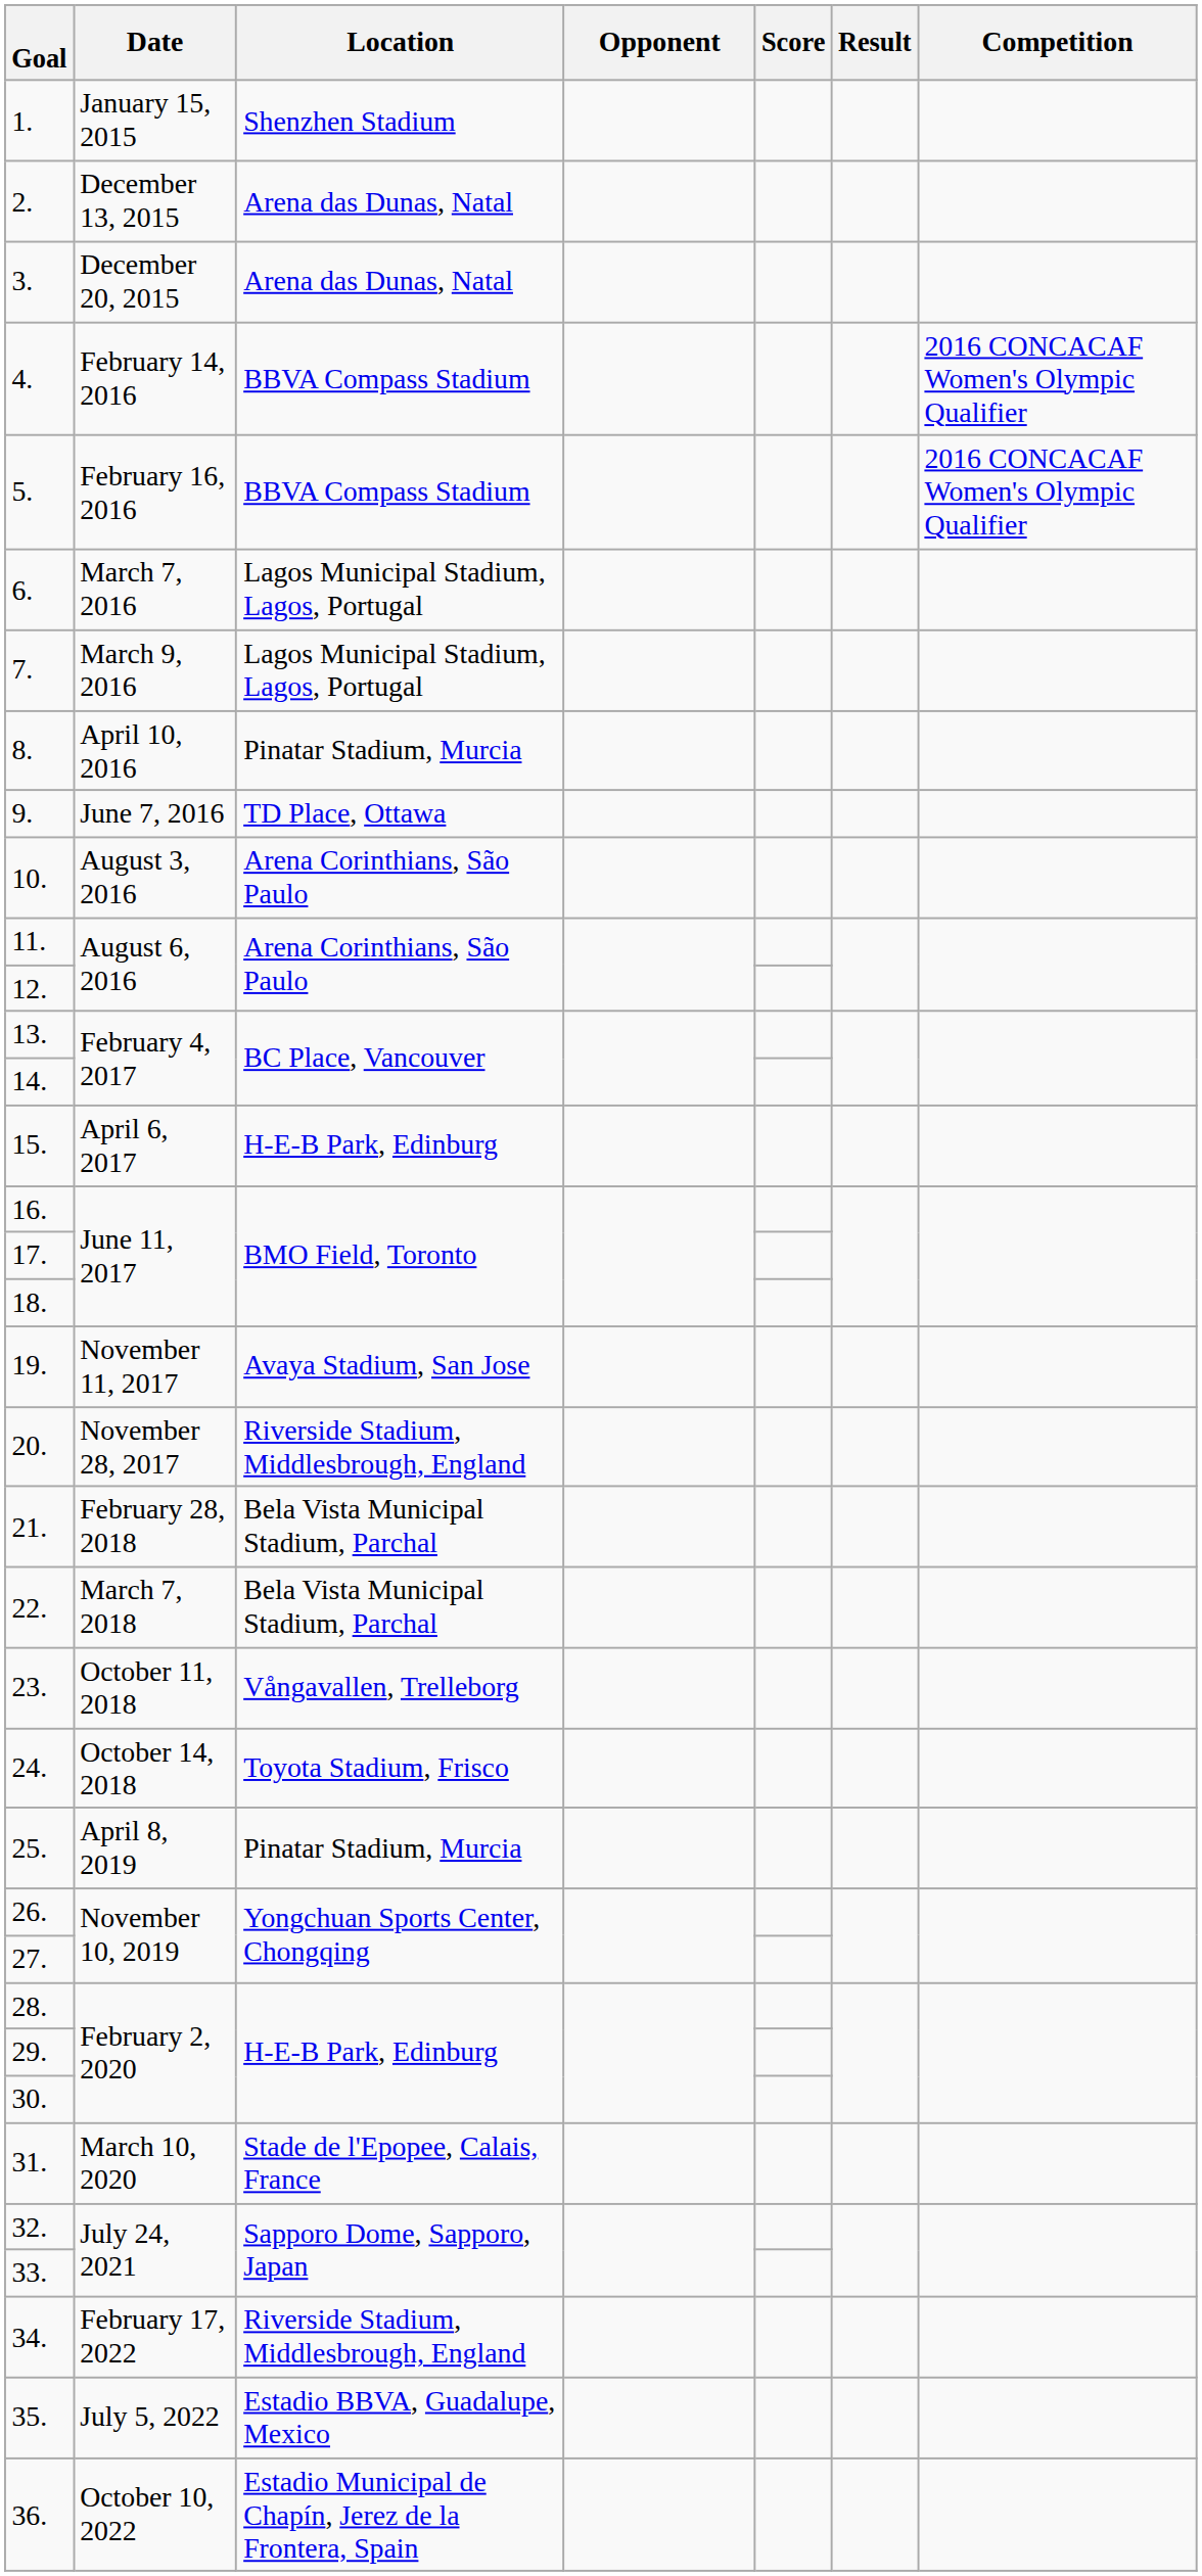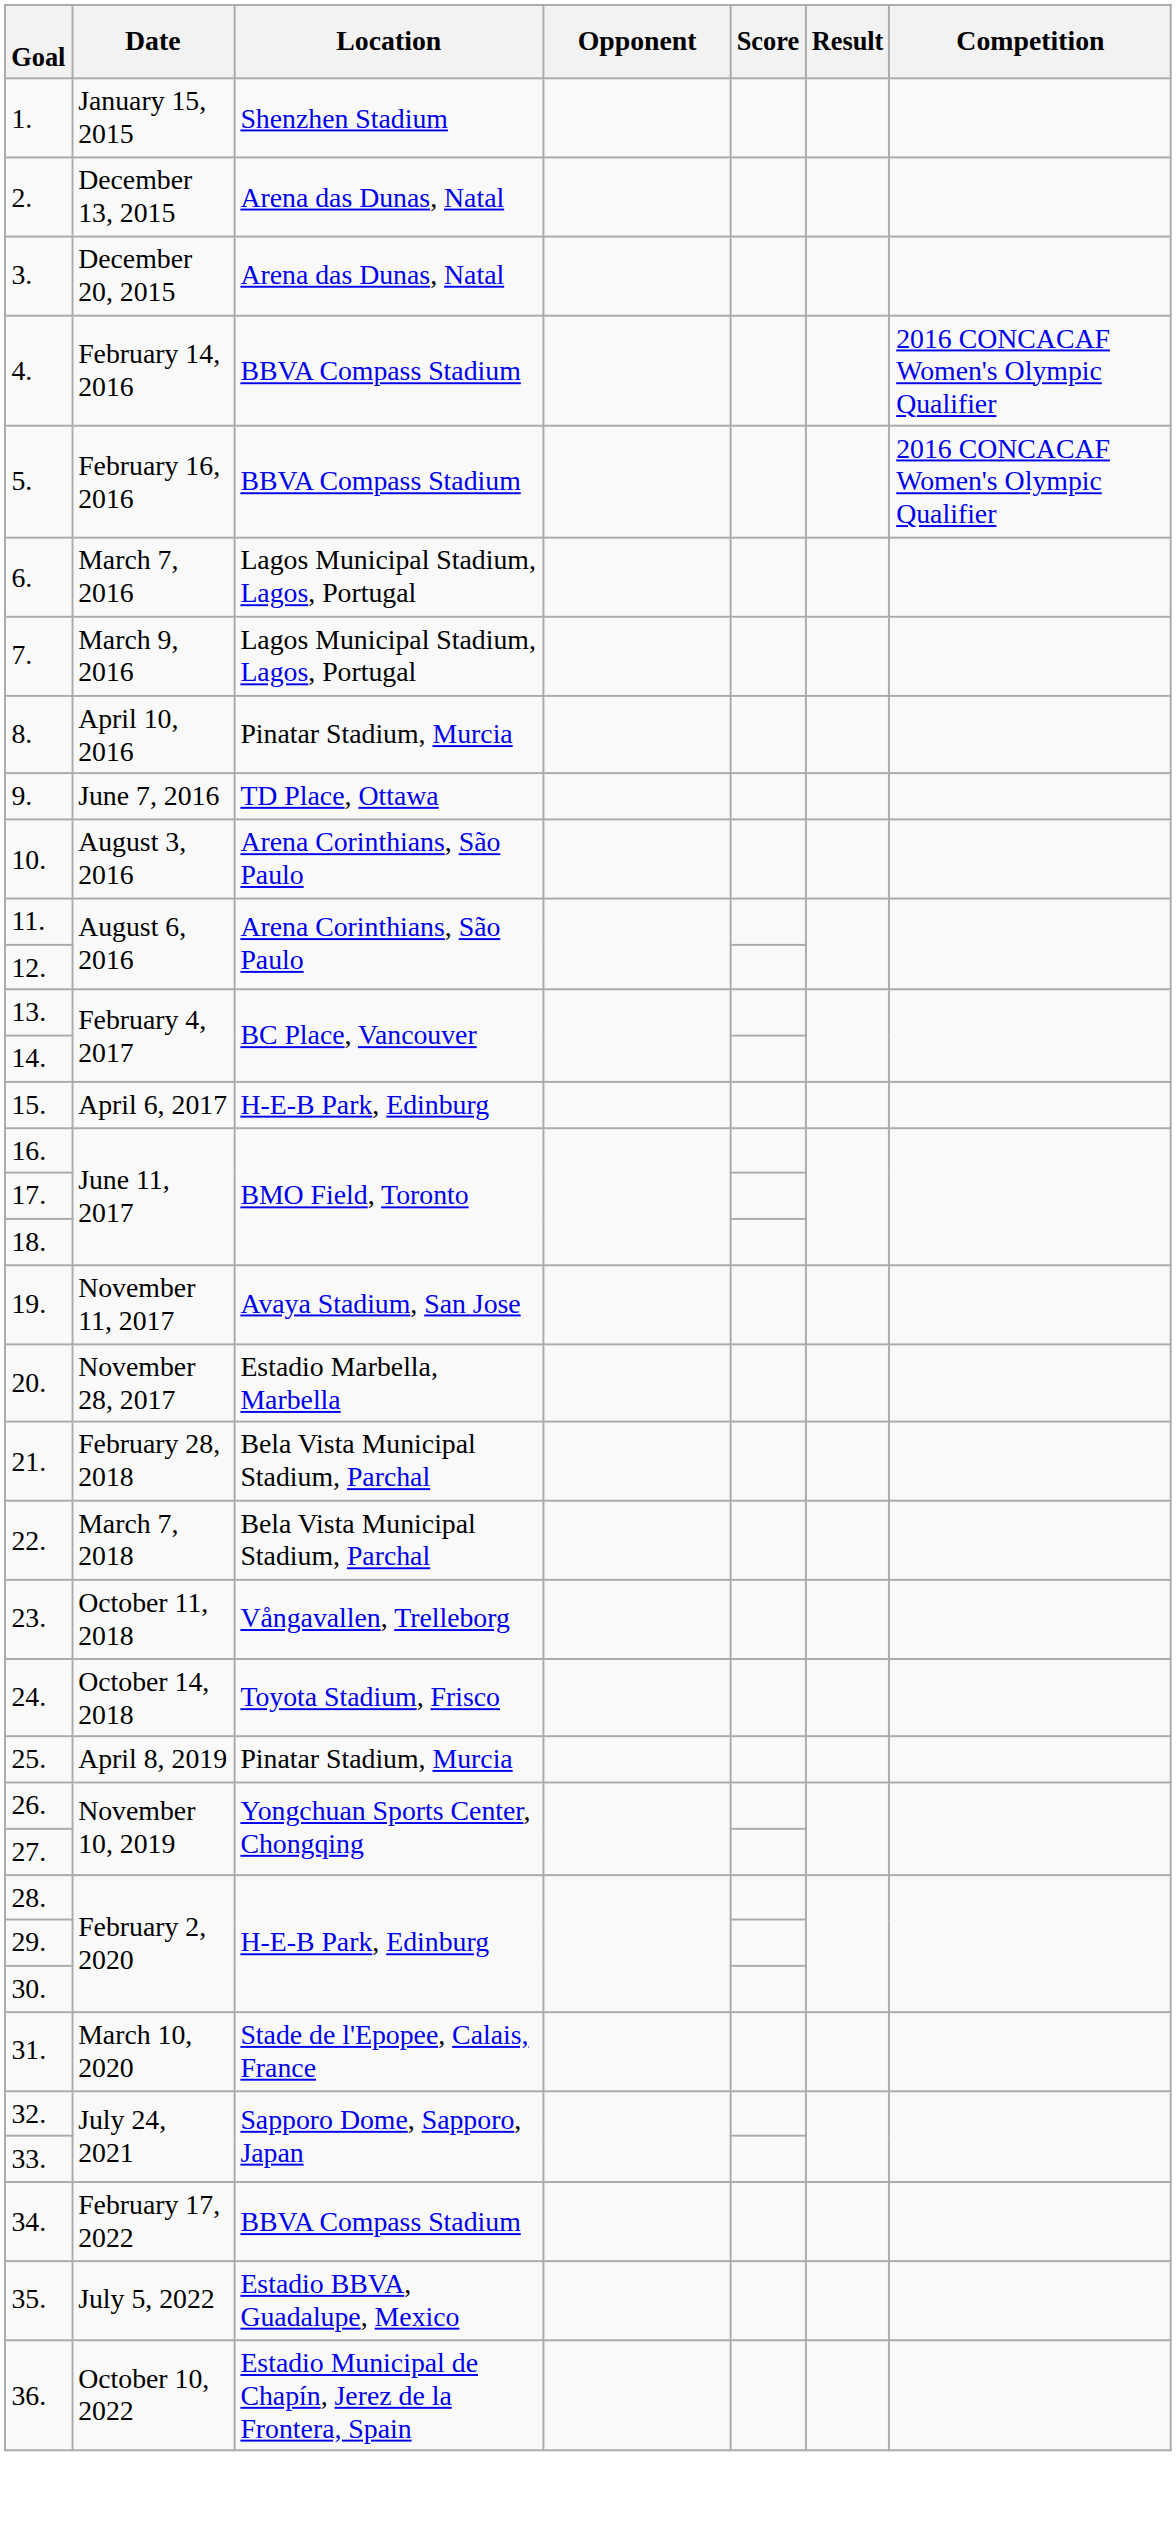 <table class="wikitable collapsible sortable" style="font-size:90%" width=97%>
 <tr>
 <th style="font-size:95%;" data-sort-type=number><br>Goal</th>
 <th align=center>Date</th>
 <th>Location</th>
 <th width=90>Opponent</th>
 <th data-sort-type="number" style="font-size:95%">Score</th>
 <th data-sort-type="number" style="font-size:95%">Result</th>
 <th>Competition</th>
 </tr>
 <tr>
 <td>1.</td>
 <td>January 15, 2015 </td>
 <td><a href='#'>Shenzhen Stadium</a></td>
 <td></td>
 <td></td>
 <td></td>
 <td></td>
 </tr>
 <tr>
 <td>2.</td>
 <td>December 13, 2015</td>
 <td><a href='#'>Arena das Dunas</a>, <a href='#'>Natal</a></td>
 <td></td>
 <td></td>
 <td></td>
 <td></td>
 </tr>
 <tr>
 <td>3.</td>
 <td>December 20, 2015</td>
 <td><a href='#'>Arena das Dunas</a>, <a href='#'>Natal</a></td>
 <td></td>
 <td></td>
 <td></td>
 <td></td>
 </tr>
 <tr>
 <td>4.</td>
 <td>February 14, 2016</td>
 <td><a href='#'>BBVA Compass Stadium</a></td>
 <td></td>
 <td align=center></td>
 <td align=center></td>
 <td><a href='#'>2016 CONCACAF Women's Olympic Qualifier</a></td>
 </tr>
 <tr>
 <td>5.</td>
 <td>February 16, 2016</td>
 <td><a href='#'>BBVA Compass Stadium</a></td>
 <td></td>
 <td align=center></td>
 <td align=center></td>
 <td><a href='#'>2016 CONCACAF Women's Olympic Qualifier</a></td>
 </tr>
 <tr>
 <td>6.</td>
 <td>March 7, 2016</td>
 <td>Lagos Municipal Stadium, <a href='#'>Lagos</a>, Portugal</td>
 <td></td>
 <td></td>
 <td></td>
 <td></td>
 </tr>
 <tr>
 <td>7.</td>
 <td>March 9, 2016</td>
 <td>Lagos Municipal Stadium, <a href='#'>Lagos</a>, Portugal</td>
 <td></td>
 <td></td>
 <td></td>
 <td></td>
 </tr>
 <tr>
 <td>8.</td>
 <td>April 10, 2016</td>
 <td>Pinatar Stadium, <a href='#'>Murcia</a></td>
 <td></td>
 <td></td>
 <td></td>
 <td></td>
 </tr>
 <tr>
 <td>9.</td>
 <td>June 7, 2016</td>
 <td><a href='#'>TD Place</a>, <a href='#'>Ottawa</a></td>
 <td></td>
 <td></td>
 <td></td>
 <td></td>
 </tr>
 <tr>
 <td>10.</td>
 <td>August 3, 2016</td>
 <td><a href='#'>Arena Corinthians</a>, <a href='#'>São Paulo</a></td>
 <td></td>
 <td></td>
 <td></td>
 <td></td>
 </tr>
 <tr>
 <td>11.</td>
 <td rowspan="2">August 6, 2016</td>
 <td rowspan="2"><a href='#'>Arena Corinthians</a>, <a href='#'>São Paulo</a></td>
 <td rowspan="2"></td>
 <td align=center></td>
 <td rowspan=2 align=center></td>
 <td rowspan="2" ></td>
 </tr>
 <tr>
 <td>12.</td>
 <td align=center></td>
 </tr>
 <tr>
 <td>13.</td>
 <td rowspan="2">February 4, 2017</td>
 <td rowspan="2"><a href='#'>BC Place</a>, <a href='#'>Vancouver</a></td>
 <td rowspan="2"></td>
 <td align=center></td>
 <td rowspan=2 align=center></td>
 <td rowspan="2" ></td>
 </tr>
 <tr>
 <td>14.</td>
 <td align=center></td>
 </tr>
 <tr>
 <td>15.</td>
 <td>April 6, 2017</td>
 <td><a href='#'>H-E-B Park</a>, <a href='#'>Edinburg</a></td>
 <td></td>
 <td></td>
 <td></td>
 <td></td>
 </tr>
 <tr>
 <td>16.</td>
 <td rowspan="3">June 11, 2017</td>
 <td rowspan="3"><a href='#'>BMO Field</a>, <a href='#'>Toronto</a></td>
 <td rowspan="3"></td>
 <td align=center></td>
 <td rowspan=3 align=center></td>
 <td rowspan="3" ></td>
 </tr>
 <tr>
 <td>17.</td>
 <td align=center></td>
 </tr>
 <tr>
 <td>18.</td>
 <td align=center></td>
 </tr>
 <tr>
 <td>19.</td>
 <td>November 11, 2017</td>
 <td><a href='#'>Avaya Stadium</a>, <a href='#'>San Jose</a></td>
 <td></td>
 <td></td>
 <td></td>
 <td></td>
 </tr>
 <tr>
 <td>20.</td>
 <td>November 28, 2017</td>
-<td><a href='#'>Riverside Stadium</a>, <a href='#'>Middlesbrough, England</a></td>
+<td>Estadio Marbella, <a href='#'>Marbella</a></td>
 <td></td>
 <td></td>
 <td></td>
 <td></td>
 </tr>
 <tr>
 <td>21.</td>
 <td>February 28, 2018</td>
 <td>Bela Vista Municipal Stadium, <a href='#'>Parchal</a></td>
 <td></td>
 <td></td>
 <td></td>
 <td></td>
 </tr>
 <tr>
 <td>22.</td>
 <td>March 7, 2018</td>
 <td>Bela Vista Municipal Stadium, <a href='#'>Parchal</a></td>
 <td></td>
 <td></td>
 <td></td>
 <td></td>
 </tr>
 <tr>
 <td>23.</td>
 <td>October 11, 2018</td>
 <td><a href='#'>Vångavallen</a>, <a href='#'>Trelleborg</a></td>
 <td></td>
 <td></td>
 <td></td>
 <td></td>
 </tr>
 <tr>
 <td>24.</td>
 <td>October 14, 2018</td>
 <td><a href='#'>Toyota Stadium</a>, <a href='#'>Frisco</a></td>
 <td></td>
 <td></td>
 <td></td>
 <td></td>
 </tr>
 <tr>
 <td>25.</td>
 <td>April 8, 2019</td>
 <td>Pinatar Stadium, <a href='#'>Murcia</a></td>
 <td></td>
 <td></td>
 <td></td>
 <td></td>
 </tr>
 <tr>
 <td>26.</td>
 <td rowspan="2">November 10, 2019</td>
 <td rowspan="2"><a href='#'>Yongchuan Sports Center</a>, <a href='#'>Chongqing</a></td>
 <td rowspan="2"></td>
 <td></td>
 <td rowspan="2"></td>
 <td rowspan="2" ></td>
 </tr>
 <tr>
 <td>27.</td>
 <td></td>
 </tr>
 <tr>
 <td>28.</td>
 <td rowspan="3">February 2, 2020</td>
 <td rowspan="3"><a href='#'>H-E-B Park</a>, <a href='#'>Edinburg</a></td>
 <td rowspan="3"></td>
 <td></td>
 <td rowspan="3"></td>
 <td rowspan="3"></td>
 </tr>
 <tr>
 <td>29.</td>
 <td></td>
 </tr>
 <tr>
 <td>30.</td>
 <td></td>
 </tr>
 <tr>
 <td>31.</td>
 <td>March 10, 2020</td>
 <td><a href='#'>Stade de l'Epopee</a>, <a href='#'>Calais, France</a></td>
 <td></td>
 <td></td>
 <td></td>
 <td></td>
 </tr>
 <tr>
 <td>32.</td>
 <td rowspan="2">July 24, 2021</td>
 <td rowspan="2"><a href='#'>Sapporo Dome</a>, <a href='#'>Sapporo</a>, <a href='#'>Japan</a></td>
 <td rowspan="2"></td>
 <td></td>
 <td rowspan="2"></td>
 <td rowspan="2" ></td>
 </tr>
 <tr>
 <td>33.</td>
 <td></td>
 </tr>
 <tr>
 <td>34.</td>
 <td>February 17, 2022</td>
-<td><a href='#'>Riverside Stadium</a>, <a href='#'>Middlesbrough, England</a></td>
+<td><a href='#'>BBVA Compass Stadium</a></td>
 <td></td>
 <td></td>
 <td></td>
 <td></td>
 </tr>
 <tr>
 <td>35.</td>
 <td>July 5, 2022</td>
 <td><a href='#'>Estadio BBVA</a>, <a href='#'>Guadalupe</a>, <a href='#'>Mexico</a></td>
 <td></td>
 <td></td>
 <td></td>
 <td></td>
 </tr>
 <tr>
 <td>36.</td>
 <td>October 10, 2022</td>
 <td><a href='#'>Estadio Municipal de Chapín</a>, <a href='#'>Jerez de la Frontera, Spain</a></td>
 <td></td>
 <td></td>
 <td></td>
 <td></td>
 </tr>
 </table>
